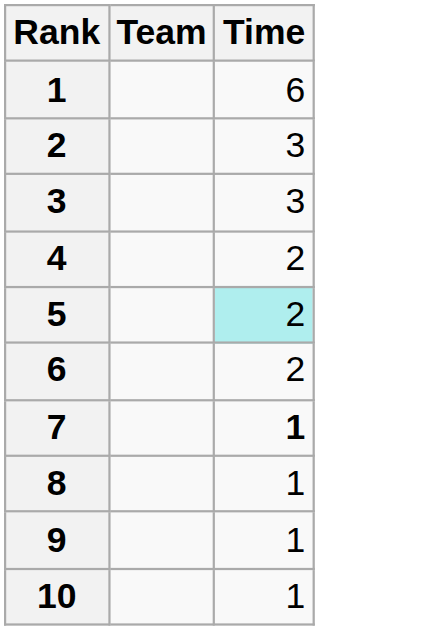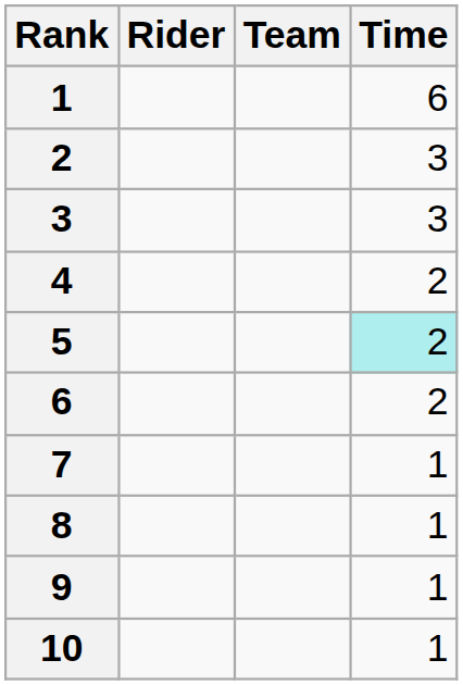 <table class="wikitable" margin-bottom:0;">
 <tr>
 <th scope="col">Rank</th>
+<th scope="col">Rider</th>
 <th scope="col">Team</th>
 <th scope="col">Time</th>
 </tr>
 <tr>
 <th scope="row">1</th>
+<td> </td>
 <td></td>
 <td align="right">6</td>
 </tr>
 <tr>
 <th scope="row">2</th>
+<td> </td>
 <td></td>
 <td align="right">3</td>
 </tr>
 <tr>
 <th scope="row">3</th>
 <td></td>
+<td></td>
 <td align="right">3</td>
 </tr>
 <tr>
 <th scope="row">4</th>
+<td> </td>
 <td></td>
 <td align="right">2</td>
 </tr>
 <tr>
 <th scope="row">5</th>
 <td></td>
+<td></td>
 <td align="right" style="background: paleturquoise;">2</td>
 </tr>
 <tr>
 <th scope="row">6</th>
+<td></td>
 <td></td>
 <td align="right">2</td>
 </tr>
 <tr>
 <th scope="row">7</th>
 <td></td>
-<td align="right"><strong>1</strong></td>
+<td></td>
+<td align="right">1</td>
 </tr>
 <tr>
 <th scope="row">8</th>
+<td></td>
 <td></td>
 <td align="right">1</td>
 </tr>
 <tr>
 <th scope="row">9</th>
 <td></td>
+<td></td>
 <td align="right">1</td>
 </tr>
 <tr>
 <th scope="row">10</th>
 <td></td>
+<td></td>
 <td align="right">1</td>
 </tr>
 </table>
